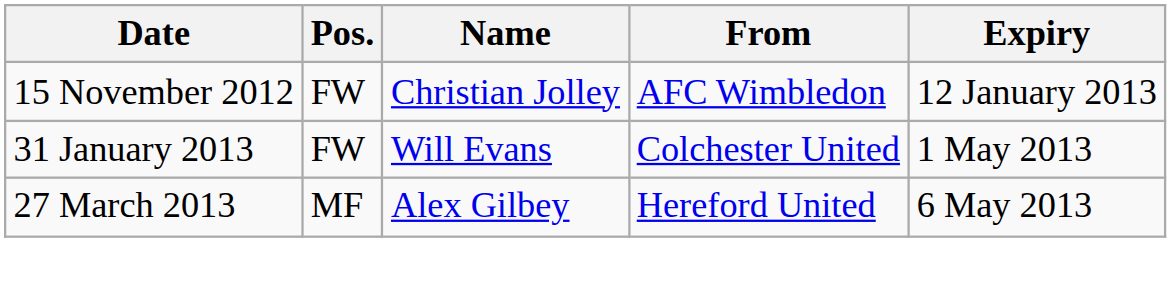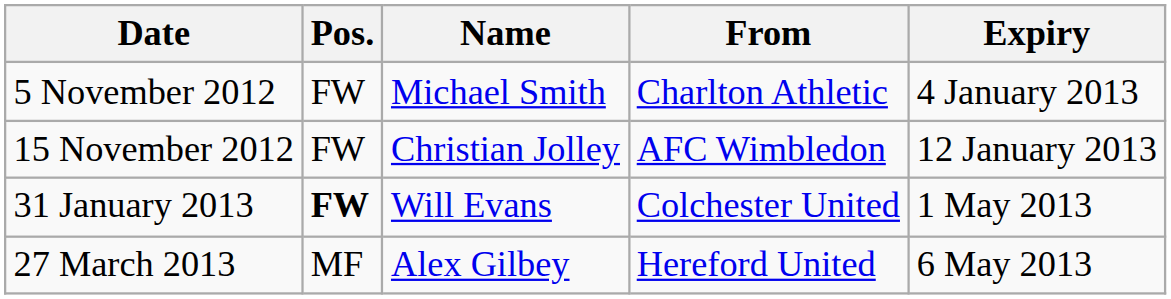 <table class="wikitable">
 <tr>
 <th>Date</th>
 <th>Pos.</th>
 <th>Name</th>
 <th>From</th>
 <th>Expiry</th>
+</tr>
+<tr>
+<td>5 November 2012</td>
+<td>FW</td>
+<td> <a href='#'>Michael Smith</a></td>
+<td><a href='#'>Charlton Athletic</a></td>
+<td>4 January 2013</td>
 </tr>
 <tr>
 <td>15 November 2012</td>
 <td>FW</td>
 <td> <a href='#'>Christian Jolley</a></td>
 <td><a href='#'>AFC Wimbledon</a></td>
 <td>12 January 2013</td>
 </tr>
 <tr>
 <td>31 January 2013</td>
-<td>FW</td>
+<td><strong>FW</strong></td>
 <td> <a href='#'>Will Evans</a></td>
 <td><a href='#'>Colchester United</a></td>
 <td>1 May 2013</td>
 </tr>
 <tr>
 <td>27 March 2013</td>
 <td>MF</td>
 <td> <a href='#'>Alex Gilbey</a></td>
 <td><a href='#'>Hereford United</a></td>
 <td>6 May 2013</td>
 </tr>
 </table>
